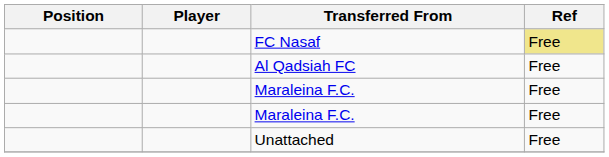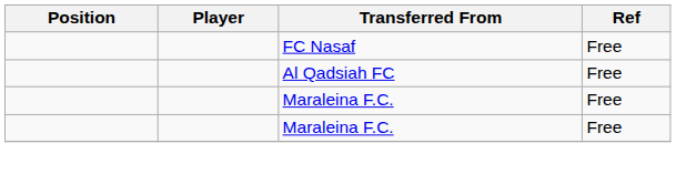 <table class="wikitable sortable" style="width:70%; text-align:center; font-size:100%; text-align:left;">
 <tr>
 <th><strong>Position</strong></th>
 <th><strong>Player</strong></th>
 <th><strong>Transferred From</strong></th>
 <th><strong>Ref</strong></th>
 </tr>
 <tr>
 <td></td>
 <td></td>
 <td> <a href='#'>FC Nasaf</a></td>
-<td style="background: khaki;">Free</td>
+<td>Free</td>
 </tr>
 <tr>
 <td></td>
 <td></td>
 <td> <a href='#'>Al Qadsiah FC</a></td>
 <td>Free</td>
 </tr>
 <tr>
 <td></td>
 <td></td>
 <td> <a href='#'>Maraleina F.C.</a></td>
 <td>Free</td>
 </tr>
 <tr>
 <td></td>
 <td></td>
 <td> <a href='#'>Maraleina F.C.</a></td>
 <td>Free</td>
 </tr>
 <tr>
-<td></td>
-<td></td>
-<td>Unattached</td>
-<td>Free</td>
-</tr>
-<tr>
 </tr>
 </table>
